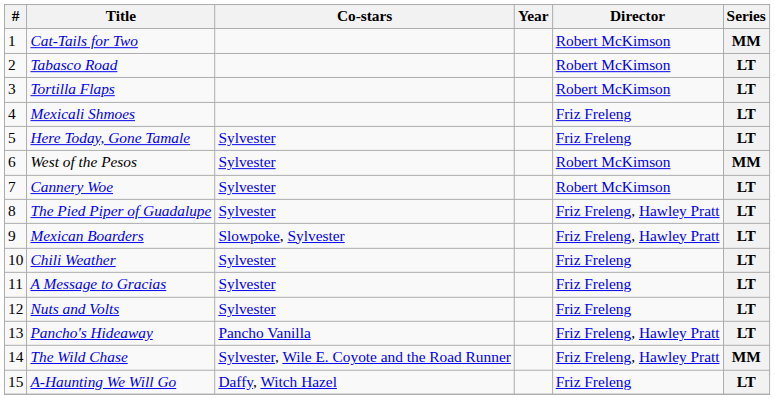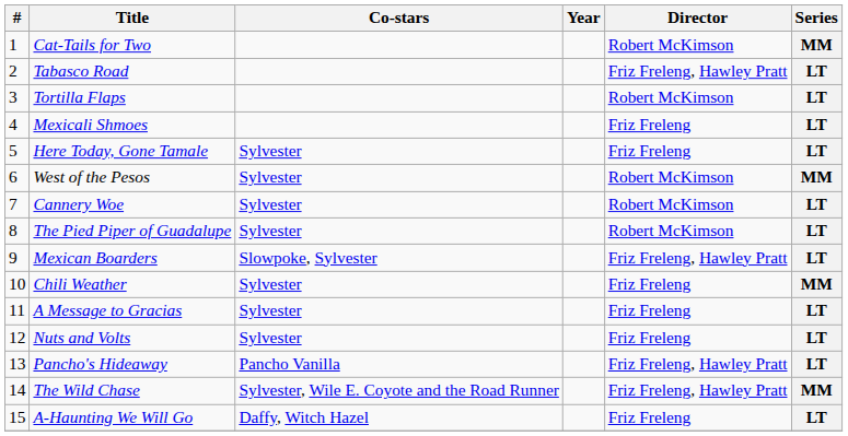 <table class="wikitable sortable">
 <tr>
 <th>#</th>
 <th>Title</th>
 <th>Co-stars</th>
 <th>Year</th>
 <th>Director</th>
 <th>Series</th>
 </tr>
 <tr>
 <td>1</td>
 <td><em><a href='#'>Cat-Tails for Two</a></em></td>
 <td></td>
 <td></td>
 <td><a href='#'>Robert McKimson</a></td>
 <th>MM</th>
 </tr>
 <tr>
 <td>2</td>
 <td><em><a href='#'>Tabasco Road</a></em></td>
 <td></td>
 <td></td>
-<td><a href='#'>Robert McKimson</a></td>
+<td><a href='#'>Friz Freleng</a>, <a href='#'>Hawley Pratt</a></td>
 <th>LT</th>
 </tr>
 <tr>
 <td>3</td>
 <td><em><a href='#'>Tortilla Flaps</a></em></td>
 <td></td>
 <td></td>
 <td><a href='#'>Robert McKimson</a></td>
 <th>LT</th>
 </tr>
 <tr>
 <td>4</td>
 <td><em><a href='#'>Mexicali Shmoes</a></em></td>
 <td></td>
 <td></td>
 <td><a href='#'>Friz Freleng</a></td>
 <th>LT</th>
 </tr>
 <tr>
 <td>5</td>
 <td><em><a href='#'>Here Today, Gone Tamale</a></em></td>
 <td><a href='#'>Sylvester</a></td>
 <td></td>
 <td><a href='#'>Friz Freleng</a></td>
 <th>LT</th>
 </tr>
 <tr>
 <td>6</td>
 <td><em>West of the Pesos</em></td>
 <td><a href='#'>Sylvester</a></td>
 <td></td>
 <td><a href='#'>Robert McKimson</a></td>
 <th>MM</th>
 </tr>
 <tr>
 <td>7</td>
 <td><em><a href='#'>Cannery Woe</a></em></td>
 <td><a href='#'>Sylvester</a></td>
 <td></td>
 <td><a href='#'>Robert McKimson</a></td>
 <th>LT</th>
 </tr>
 <tr>
 <td>8</td>
 <td><em><a href='#'>The Pied Piper of Guadalupe</a></em></td>
 <td><a href='#'>Sylvester</a></td>
 <td></td>
-<td><a href='#'>Friz Freleng</a>, <a href='#'>Hawley Pratt</a></td>
+<td><a href='#'>Robert McKimson</a></td>
 <th>LT</th>
 </tr>
 <tr>
 <td>9</td>
 <td><em><a href='#'>Mexican Boarders</a></em></td>
 <td><a href='#'>Slowpoke</a>, <a href='#'>Sylvester</a></td>
 <td></td>
 <td><a href='#'>Friz Freleng</a>, <a href='#'>Hawley Pratt</a></td>
 <th>LT</th>
 </tr>
 <tr>
 <td>10</td>
 <td><em><a href='#'>Chili Weather</a></em></td>
 <td><a href='#'>Sylvester</a></td>
 <td></td>
 <td><a href='#'>Friz Freleng</a></td>
-<th>LT</th>
+<th>MM</th>
 </tr>
 <tr>
 <td>11</td>
 <td><em><a href='#'>A Message to Gracias</a></em></td>
 <td><a href='#'>Sylvester</a></td>
 <td></td>
 <td><a href='#'>Friz Freleng</a></td>
 <th>LT</th>
 </tr>
 <tr>
 <td>12</td>
 <td><em><a href='#'>Nuts and Volts</a></em></td>
 <td><a href='#'>Sylvester</a></td>
 <td></td>
 <td><a href='#'>Friz Freleng</a></td>
 <th>LT</th>
 </tr>
 <tr>
 <td>13</td>
 <td><em><a href='#'>Pancho's Hideaway</a></em></td>
 <td><a href='#'>Pancho Vanilla</a></td>
 <td></td>
 <td><a href='#'>Friz Freleng</a>, <a href='#'>Hawley Pratt</a></td>
 <th>LT</th>
 </tr>
 <tr>
 <td>14</td>
 <td><em><a href='#'>The Wild Chase</a></em></td>
 <td><a href='#'>Sylvester</a>, <a href='#'>Wile E. Coyote and the Road Runner</a></td>
 <td></td>
 <td><a href='#'>Friz Freleng</a>, <a href='#'>Hawley Pratt</a></td>
 <th>MM</th>
 </tr>
 <tr>
 <td>15</td>
 <td><em><a href='#'>A-Haunting We Will Go</a></em></td>
 <td><a href='#'>Daffy</a>, <a href='#'>Witch Hazel</a></td>
 <td></td>
 <td><a href='#'>Friz Freleng</a></td>
 <th>LT</th>
 </tr>
 <tr>
 </tr>
 </table>
